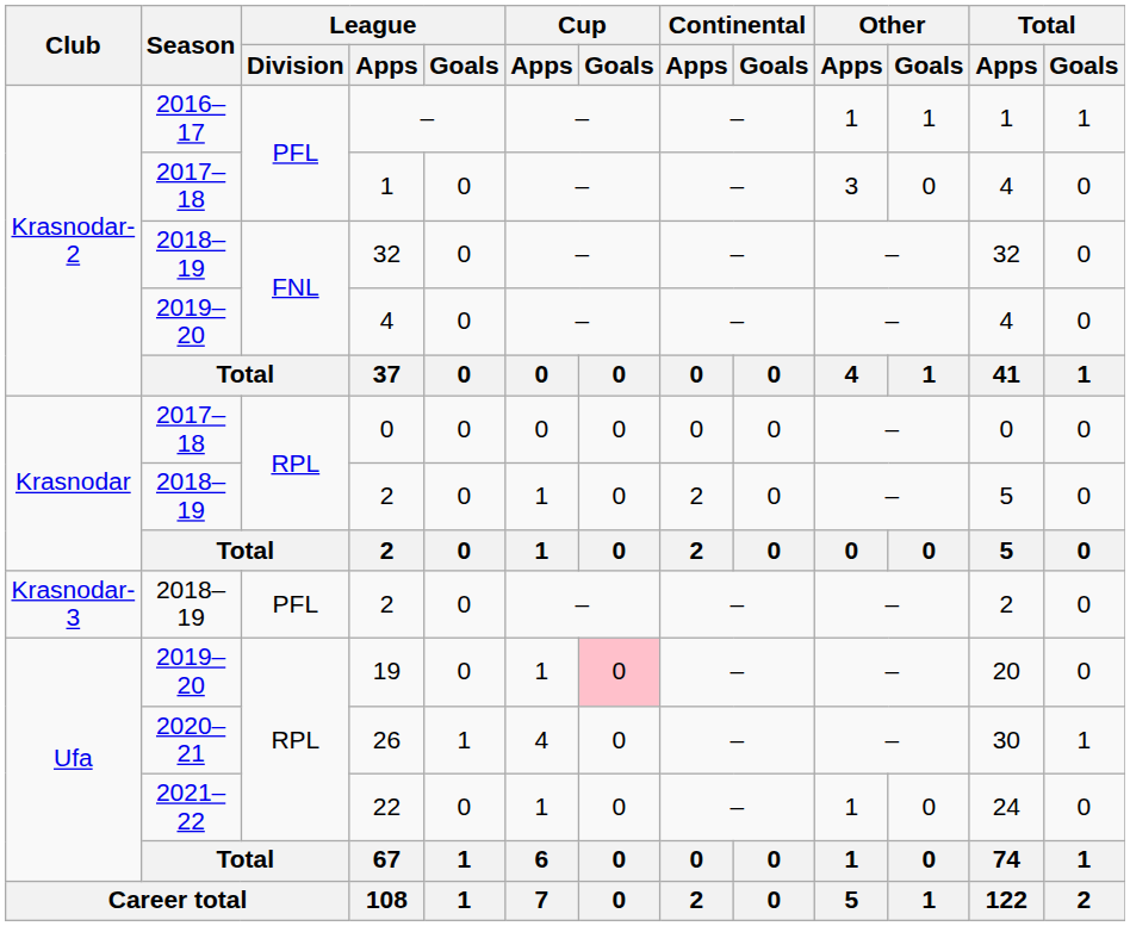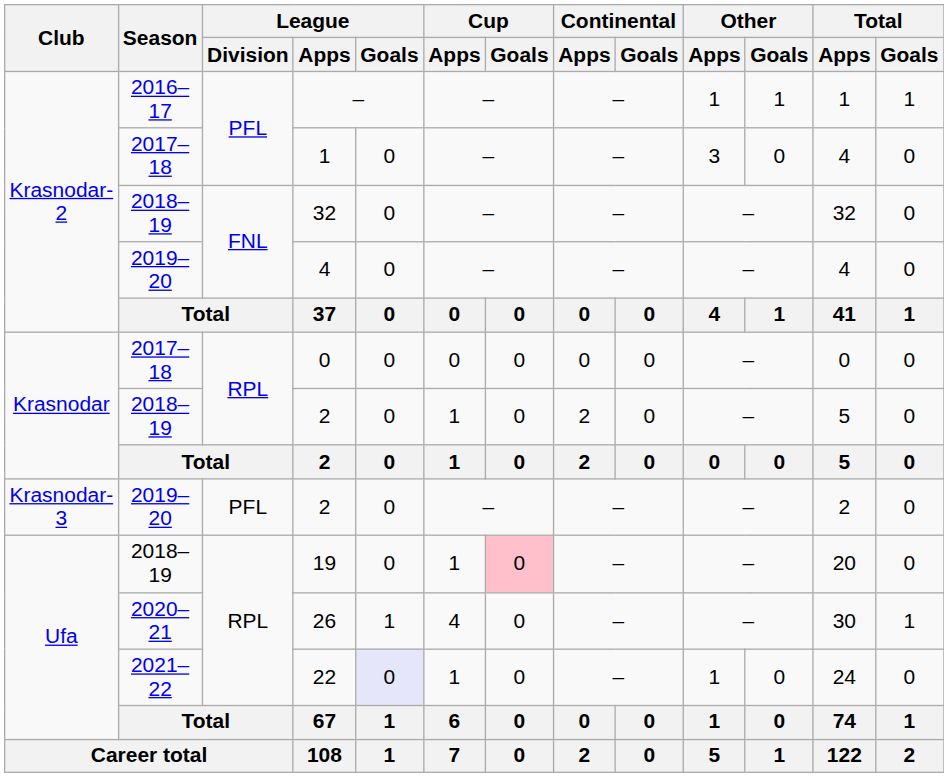 <table class="wikitable" style="text-align: center;">
 <tr>
 <th rowspan=2>Club</th>
 <th rowspan=2>Season</th>
 <th colspan=3>League</th>
 <th colspan=2>Cup</th>
 <th colspan=2>Continental</th>
 <th colspan=2>Other</th>
 <th colspan=2>Total</th>
 </tr>
 <tr>
 <th>Division</th>
 <th>Apps</th>
 <th>Goals</th>
 <th>Apps</th>
 <th>Goals</th>
 <th>Apps</th>
 <th>Goals</th>
 <th>Apps</th>
 <th>Goals</th>
 <th>Apps</th>
 <th>Goals</th>
 </tr>
 <tr>
 <td rowspan="5"><a href='#'>Krasnodar-2</a></td>
 <td><a href='#'>2016–17</a></td>
 <td rowspan="2"><a href='#'>PFL</a></td>
 <td colspan=2>–</td>
 <td colspan=2>–</td>
 <td colspan=2>–</td>
 <td>1</td>
 <td>1</td>
 <td>1</td>
 <td>1</td>
 </tr>
 <tr>
 <td><a href='#'>2017–18</a></td>
 <td>1</td>
 <td>0</td>
 <td colspan=2>–</td>
 <td colspan=2>–</td>
 <td>3</td>
 <td>0</td>
 <td>4</td>
 <td>0</td>
 </tr>
 <tr>
 <td><a href='#'>2018–19</a></td>
 <td rowspan="2"><a href='#'>FNL</a></td>
 <td>32</td>
 <td>0</td>
 <td colspan=2>–</td>
 <td colspan=2>–</td>
 <td colspan=2>–</td>
 <td>32</td>
 <td>0</td>
 </tr>
 <tr>
 <td><a href='#'>2019–20</a></td>
 <td>4</td>
 <td>0</td>
 <td colspan=2>–</td>
 <td colspan=2>–</td>
 <td colspan=2>–</td>
 <td>4</td>
 <td>0</td>
 </tr>
 <tr>
 <th colspan=2>Total</th>
 <th>37</th>
 <th>0</th>
 <th>0</th>
 <th>0</th>
 <th>0</th>
 <th>0</th>
 <th>4</th>
 <th>1</th>
 <th>41</th>
 <th>1</th>
 </tr>
 <tr>
 <td rowspan="3"><a href='#'>Krasnodar</a></td>
 <td><a href='#'>2017–18</a></td>
 <td rowspan="2"><a href='#'>RPL</a></td>
 <td>0</td>
 <td>0</td>
 <td>0</td>
 <td>0</td>
 <td>0</td>
 <td>0</td>
 <td colspan=2>–</td>
 <td>0</td>
 <td>0</td>
 </tr>
 <tr>
 <td><a href='#'>2018–19</a></td>
 <td>2</td>
 <td>0</td>
 <td>1</td>
 <td>0</td>
 <td>2</td>
 <td>0</td>
 <td colspan=2>–</td>
 <td>5</td>
 <td>0</td>
 </tr>
 <tr>
 <th colspan=2>Total</th>
 <th>2</th>
 <th>0</th>
 <th>1</th>
 <th>0</th>
 <th>2</th>
 <th>0</th>
 <th>0</th>
 <th>0</th>
 <th>5</th>
 <th>0</th>
 </tr>
 <tr>
 <td><a href='#'>Krasnodar-3</a></td>
-<td>2018–19</td>
+<td><a href='#'>2019–20</a></td>
 <td>PFL</td>
 <td>2</td>
 <td>0</td>
 <td colspan=2>–</td>
 <td colspan=2>–</td>
 <td colspan=2>–</td>
 <td>2</td>
 <td>0</td>
 </tr>
 <tr>
 <td rowspan="4"><a href='#'>Ufa</a></td>
-<td><a href='#'>2019–20</a></td>
+<td>2018–19</td>
 <td rowspan="3">RPL</td>
 <td>19</td>
 <td>0</td>
 <td>1</td>
 <td style="background: pink;">0</td>
 <td colspan=2>–</td>
 <td colspan=2>–</td>
 <td>20</td>
 <td>0</td>
 </tr>
 <tr>
 <td><a href='#'>2020–21</a></td>
 <td>26</td>
 <td>1</td>
 <td>4</td>
 <td>0</td>
 <td colspan=2>–</td>
 <td colspan=2>–</td>
 <td>30</td>
 <td>1</td>
 </tr>
 <tr>
 <td><a href='#'>2021–22</a></td>
 <td>22</td>
-<td>0</td>
+<td style="background: lavender;">0</td>
 <td>1</td>
 <td>0</td>
 <td colspan=2>–</td>
 <td>1</td>
 <td>0</td>
 <td>24</td>
 <td>0</td>
 </tr>
 <tr>
 <th colspan=2>Total</th>
 <th>67</th>
 <th>1</th>
 <th>6</th>
 <th>0</th>
 <th>0</th>
 <th>0</th>
 <th>1</th>
 <th>0</th>
 <th>74</th>
 <th>1</th>
 </tr>
 <tr>
 <th colspan=3>Career total</th>
 <th>108</th>
 <th>1</th>
 <th>7</th>
 <th>0</th>
 <th>2</th>
 <th>0</th>
 <th>5</th>
 <th>1</th>
 <th>122</th>
 <th>2</th>
 </tr>
 </table>
